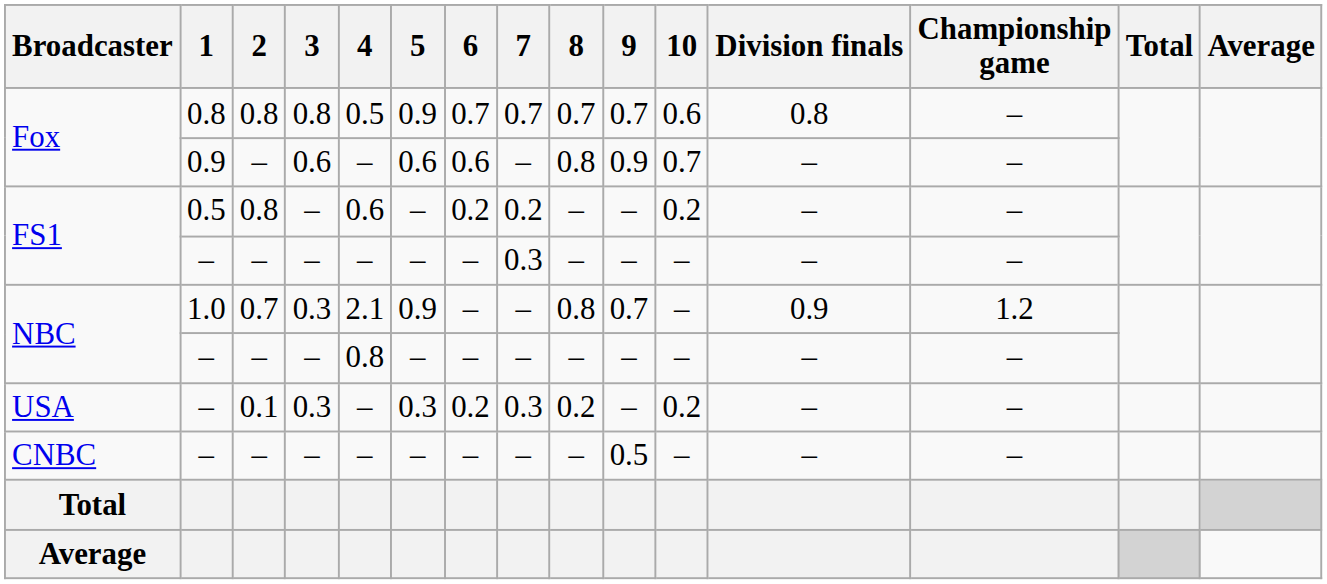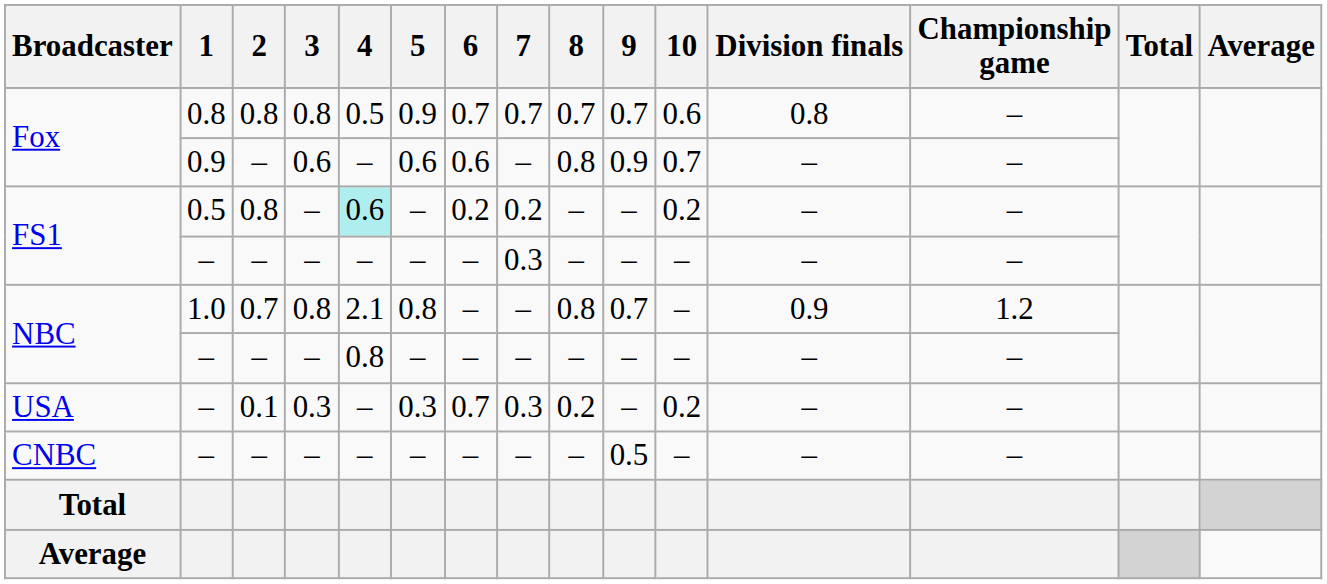 <table class="wikitable" style="text-align:center;">
 <tr>
 <th>Broadcaster</th>
 <th>1</th>
 <th>2</th>
 <th>3</th>
 <th>4</th>
 <th>5</th>
 <th>6</th>
 <th>7</th>
 <th>8</th>
 <th>9</th>
 <th>10</th>
 <th>Division finals</th>
 <th>Championship<br>game</th>
 <th>Total</th>
 <th>Average</th>
 </tr>
 <tr>
 <td style="text-align:left;" rowspan="2"><a href='#'>Fox</a></td>
 <td>0.8</td>
 <td>0.8</td>
 <td>0.8</td>
 <td>0.5</td>
 <td>0.9</td>
 <td>0.7</td>
 <td>0.7</td>
 <td>0.7</td>
 <td>0.7</td>
 <td>0.6</td>
 <td>0.8</td>
 <td>–</td>
 <td rowspan=2><strong></strong></td>
 <td rowspan=2><strong></strong></td>
 </tr>
 <tr>
 <td>0.9</td>
 <td>–</td>
 <td>0.6</td>
 <td>–</td>
 <td>0.6</td>
 <td>0.6</td>
 <td>–</td>
 <td>0.8</td>
 <td>0.9</td>
 <td>0.7</td>
 <td>–</td>
 <td>–</td>
 </tr>
 <tr>
 <td style="text-align:left;" rowspan="2"><a href='#'>FS1</a></td>
 <td>0.5</td>
 <td>0.8</td>
 <td>–</td>
-<td>0.6</td>
+<td style="background: paleturquoise;">0.6</td>
 <td>–</td>
 <td>0.2</td>
 <td>0.2</td>
 <td>–</td>
 <td>–</td>
 <td>0.2</td>
 <td>–</td>
 <td>–</td>
 <td rowspan=2><strong></strong></td>
 <td rowspan=2><strong></strong></td>
 </tr>
 <tr>
 <td>–</td>
 <td>–</td>
 <td>–</td>
 <td>–</td>
 <td>–</td>
 <td>–</td>
 <td>0.3</td>
 <td>–</td>
 <td>–</td>
 <td>–</td>
 <td>–</td>
 <td>–</td>
 </tr>
 <tr>
 <td style="text-align:left;" rowspan="2"><a href='#'>NBC</a></td>
 <td>1.0</td>
 <td>0.7</td>
-<td>0.3</td>
+<td>0.8</td>
 <td>2.1</td>
-<td>0.9</td>
+<td>0.8</td>
 <td>–</td>
 <td>–</td>
 <td>0.8</td>
 <td>0.7</td>
 <td>–</td>
 <td>0.9</td>
 <td>1.2</td>
 <td rowspan=2><strong></strong></td>
 <td rowspan=2><strong></strong></td>
 </tr>
 <tr>
 <td>–</td>
 <td>–</td>
 <td>–</td>
 <td>0.8</td>
 <td>–</td>
 <td>–</td>
 <td>–</td>
 <td>–</td>
 <td>–</td>
 <td>–</td>
 <td>–</td>
 <td>–</td>
 </tr>
 <tr>
 <td style="text-align:left;"><a href='#'>USA</a></td>
 <td>–</td>
 <td>0.1</td>
 <td>0.3</td>
 <td>–</td>
 <td>0.3</td>
-<td>0.2</td>
+<td>0.7</td>
 <td>0.3</td>
 <td>0.2</td>
 <td>–</td>
 <td>0.2</td>
 <td>–</td>
 <td>–</td>
 <td><strong></strong></td>
 <td><strong></strong></td>
 </tr>
 <tr>
 <td style="text-align:left;"><a href='#'>CNBC</a></td>
 <td>–</td>
 <td>–</td>
 <td>–</td>
 <td>–</td>
 <td>–</td>
 <td>–</td>
 <td>–</td>
 <td>–</td>
 <td>0.5</td>
 <td>–</td>
 <td>–</td>
 <td>–</td>
 <td><strong></strong></td>
 <td><strong></strong></td>
 </tr>
 <tr class="sortbottom">
 <th>Total</th>
 <th> </th>
 <th> </th>
 <th> </th>
 <th> </th>
 <th> </th>
 <th> </th>
 <th> </th>
 <th> </th>
 <th> </th>
 <th> </th>
 <th> </th>
 <th> </th>
 <th></th>
 <td style="background:lightgrey;"> </td>
 </tr>
 <tr class="sortbottom">
 <th>Average</th>
 <th> </th>
 <th> </th>
 <th> </th>
 <th> </th>
 <th> </th>
 <th> </th>
 <th> </th>
 <th> </th>
 <th> </th>
 <th> </th>
 <th> </th>
 <th> </th>
 <td style="background:lightgrey;"> </td>
 <td><strong></strong></td>
 </tr>
 </table>
